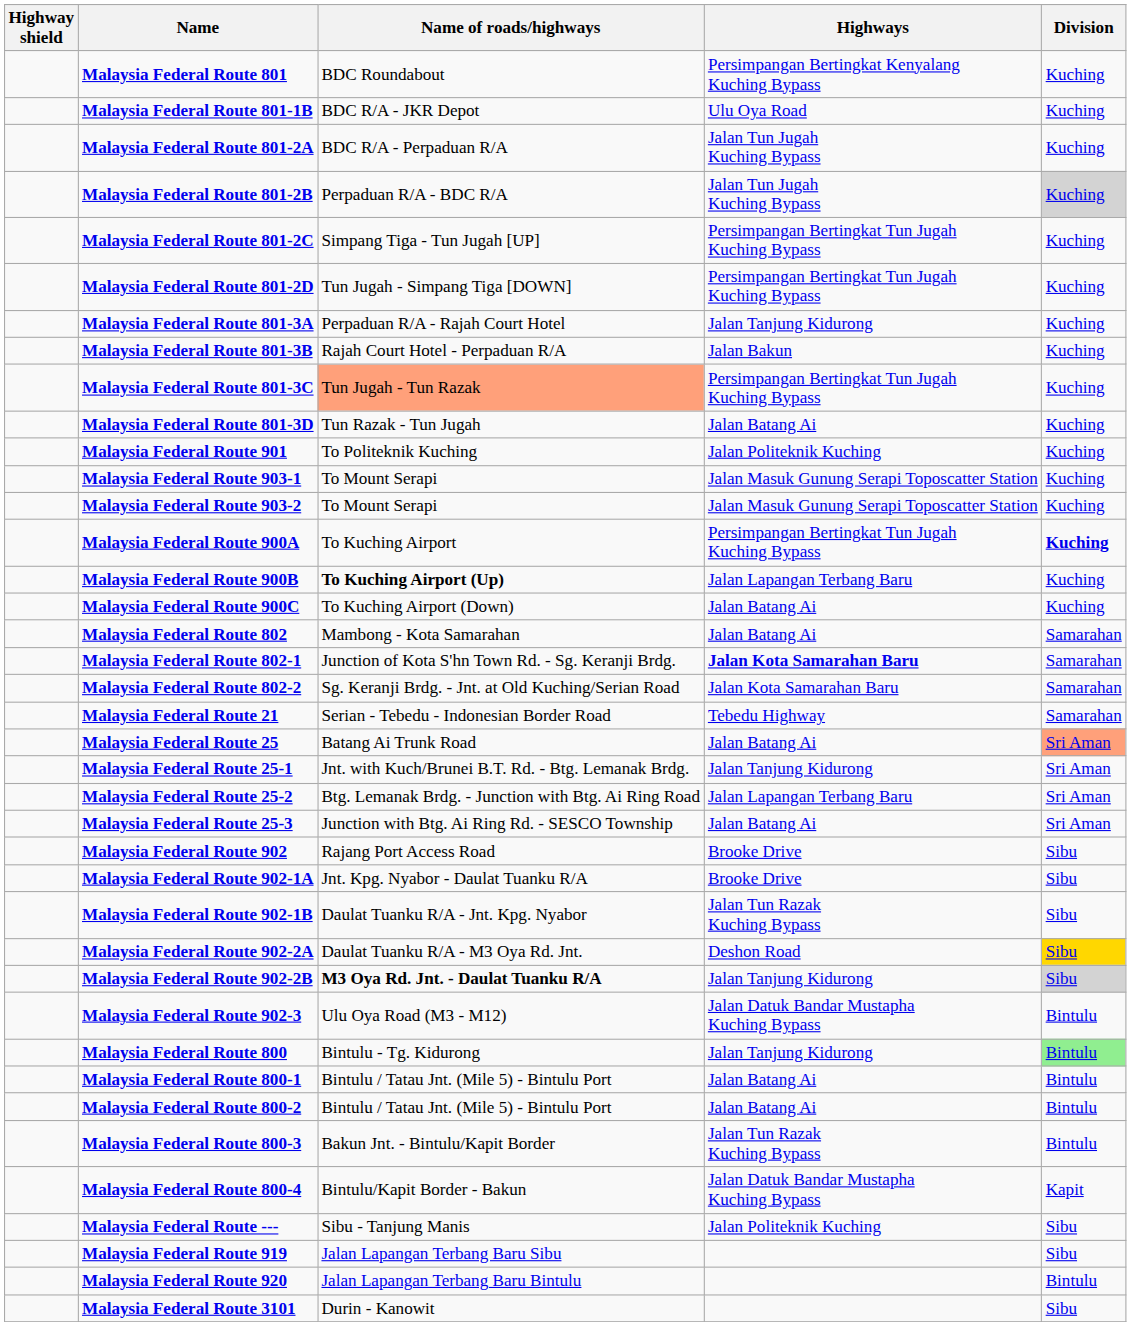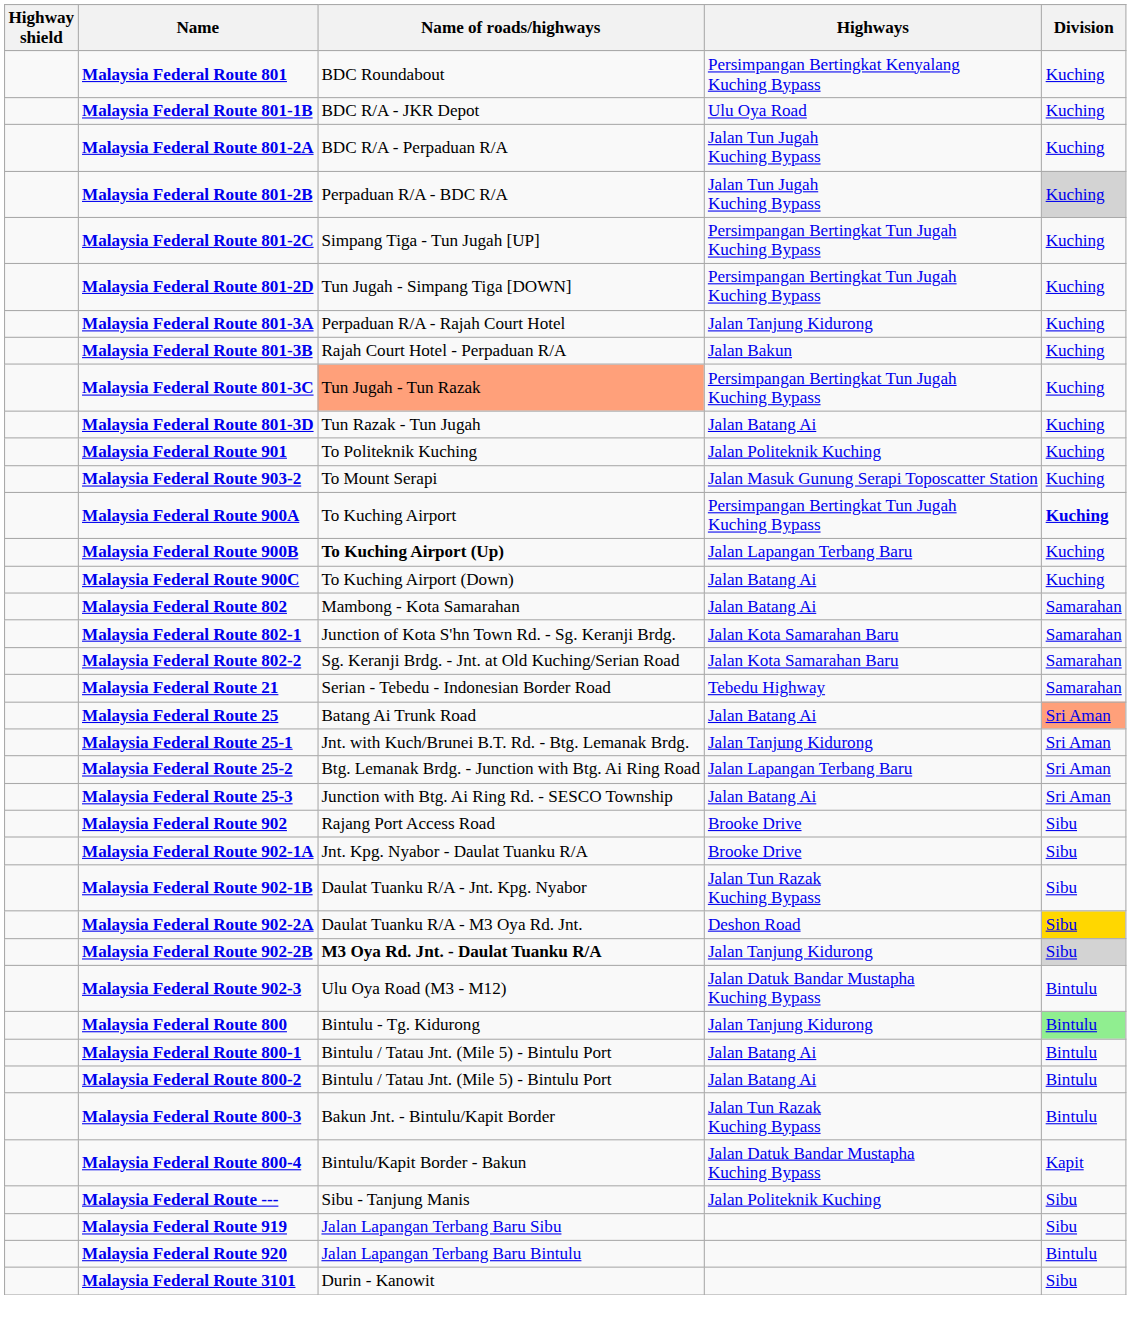 <table class="wikitable">
 <tr>
 <th>Highway <br>shield</th>
 <th>Name</th>
 <th>Name of roads/highways</th>
 <th>Highways</th>
 <th>Division</th>
 </tr>
 <tr>
 <td></td>
 <td><strong><a href='#'>Malaysia Federal Route 801</a></strong></td>
 <td>BDC Roundabout</td>
 <td><a href='#'>Persimpangan Bertingkat Kenyalang</a><br><a href='#'>Kuching Bypass</a></td>
 <td><a href='#'>Kuching</a></td>
 </tr>
 <tr>
 <td></td>
 <td><strong><a href='#'>Malaysia Federal Route 801-1B</a></strong></td>
 <td>BDC R/A - JKR Depot</td>
 <td><a href='#'>Ulu Oya Road</a></td>
 <td><a href='#'>Kuching</a></td>
 </tr>
 <tr>
 <td></td>
 <td><strong><a href='#'>Malaysia Federal Route 801-2A</a></strong></td>
 <td>BDC R/A - Perpaduan R/A</td>
 <td><a href='#'>Jalan Tun Jugah</a><br><a href='#'>Kuching Bypass</a></td>
 <td><a href='#'>Kuching</a></td>
 </tr>
 <tr>
 <td></td>
 <td><strong><a href='#'>Malaysia Federal Route 801-2B</a></strong></td>
 <td>Perpaduan R/A - BDC R/A</td>
 <td><a href='#'>Jalan Tun Jugah</a><br><a href='#'>Kuching Bypass</a></td>
 <td style="background: lightgrey;"><a href='#'>Kuching</a></td>
 </tr>
 <tr>
 <td></td>
 <td><strong><a href='#'>Malaysia Federal Route 801-2C</a></strong></td>
 <td>Simpang Tiga - Tun Jugah [UP]</td>
 <td><a href='#'>Persimpangan Bertingkat Tun Jugah</a><br><a href='#'>Kuching Bypass</a></td>
 <td><a href='#'>Kuching</a></td>
 </tr>
 <tr>
 <td></td>
 <td><strong><a href='#'>Malaysia Federal Route 801-2D</a></strong></td>
 <td>Tun Jugah - Simpang Tiga [DOWN]</td>
 <td><a href='#'>Persimpangan Bertingkat Tun Jugah</a><br><a href='#'>Kuching Bypass</a></td>
 <td><a href='#'>Kuching</a></td>
 </tr>
 <tr>
 <td></td>
 <td><strong><a href='#'>Malaysia Federal Route 801-3A</a></strong></td>
 <td>Perpaduan R/A - Rajah Court Hotel</td>
 <td><a href='#'>Jalan Tanjung Kidurong</a></td>
 <td><a href='#'>Kuching</a></td>
 </tr>
 <tr>
 <td></td>
 <td><strong><a href='#'>Malaysia Federal Route 801-3B</a></strong></td>
 <td>Rajah Court Hotel - Perpaduan R/A</td>
 <td><a href='#'>Jalan Bakun</a></td>
 <td><a href='#'>Kuching</a></td>
 </tr>
 <tr>
 <td></td>
 <td><strong><a href='#'>Malaysia Federal Route 801-3C</a></strong></td>
 <td style="background: lightsalmon;">Tun Jugah - Tun Razak</td>
 <td><a href='#'>Persimpangan Bertingkat Tun Jugah</a><br><a href='#'>Kuching Bypass</a></td>
 <td><a href='#'>Kuching</a></td>
 </tr>
 <tr>
 <td></td>
 <td><strong><a href='#'>Malaysia Federal Route 801-3D</a></strong></td>
 <td>Tun Razak - Tun Jugah</td>
 <td><a href='#'>Jalan Batang Ai</a></td>
 <td><a href='#'>Kuching</a></td>
 </tr>
 <tr>
 <td></td>
 <td><strong><a href='#'>Malaysia Federal Route 901</a></strong></td>
 <td>To Politeknik Kuching</td>
 <td><a href='#'>Jalan Politeknik Kuching</a></td>
 <td><a href='#'>Kuching</a></td>
 </tr>
 <tr>
 <td></td>
-<td><strong><a href='#'>Malaysia Federal Route 903-1</a></strong></td>
-<td>To Mount Serapi</td>
-<td><a href='#'>Jalan Masuk Gunung Serapi Toposcatter Station</a></td>
-<td><a href='#'>Kuching</a></td>
-</tr>
-<tr>
-<td></td>
 <td><strong><a href='#'>Malaysia Federal Route 903-2</a></strong></td>
 <td>To Mount Serapi</td>
 <td><a href='#'>Jalan Masuk Gunung Serapi Toposcatter Station</a></td>
 <td><a href='#'>Kuching</a></td>
 </tr>
 <tr>
 <td></td>
 <td><strong><a href='#'>Malaysia Federal Route 900A</a></strong></td>
 <td>To Kuching Airport</td>
 <td><a href='#'>Persimpangan Bertingkat Tun Jugah</a><br><a href='#'>Kuching Bypass</a></td>
 <td><strong><a href='#'>Kuching</a></strong></td>
 </tr>
 <tr>
 <td></td>
 <td><strong><a href='#'>Malaysia Federal Route 900B</a></strong></td>
 <td><strong>To Kuching Airport (Up)</strong></td>
 <td><a href='#'>Jalan Lapangan Terbang Baru</a></td>
 <td><a href='#'>Kuching</a></td>
 </tr>
 <tr>
 <td></td>
 <td><strong><a href='#'>Malaysia Federal Route 900C</a></strong></td>
 <td>To Kuching Airport (Down)</td>
 <td><a href='#'>Jalan Batang Ai</a></td>
 <td><a href='#'>Kuching</a></td>
 </tr>
 <tr>
 <td></td>
 <td><strong><a href='#'>Malaysia Federal Route 802</a></strong></td>
 <td>Mambong - Kota Samarahan</td>
 <td><a href='#'>Jalan Batang Ai</a></td>
 <td><a href='#'>Samarahan</a></td>
 </tr>
 <tr>
 <td></td>
 <td><strong><a href='#'>Malaysia Federal Route 802-1</a></strong></td>
 <td>Junction of Kota S'hn Town Rd. - Sg. Keranji Brdg.</td>
-<td><strong><a href='#'>Jalan Kota Samarahan Baru</a></strong></td>
+<td><a href='#'>Jalan Kota Samarahan Baru</a></td>
 <td><a href='#'>Samarahan</a></td>
 </tr>
 <tr>
 <td></td>
 <td><strong><a href='#'>Malaysia Federal Route 802-2</a></strong></td>
 <td>Sg. Keranji Brdg. - Jnt. at Old Kuching/Serian Road</td>
 <td><a href='#'>Jalan Kota Samarahan Baru</a></td>
 <td><a href='#'>Samarahan</a></td>
 </tr>
 <tr>
 <td></td>
 <td><strong><a href='#'>Malaysia Federal Route 21</a></strong></td>
 <td>Serian - Tebedu - Indonesian Border Road</td>
 <td><a href='#'>Tebedu Highway</a></td>
 <td><a href='#'>Samarahan</a></td>
 </tr>
 <tr>
 <td></td>
 <td><strong><a href='#'>Malaysia Federal Route 25</a></strong></td>
 <td>Batang Ai Trunk Road</td>
 <td><a href='#'>Jalan Batang Ai</a></td>
 <td style="background: lightsalmon;"><a href='#'>Sri Aman</a></td>
 </tr>
 <tr>
 <td></td>
 <td><strong><a href='#'>Malaysia Federal Route 25-1</a></strong></td>
 <td>Jnt. with Kuch/Brunei B.T. Rd. - Btg. Lemanak Brdg.</td>
 <td><a href='#'>Jalan Tanjung Kidurong</a></td>
 <td><a href='#'>Sri Aman</a></td>
 </tr>
 <tr>
 <td></td>
 <td><strong><a href='#'>Malaysia Federal Route 25-2</a></strong></td>
 <td>Btg. Lemanak Brdg. - Junction with Btg. Ai Ring Road</td>
 <td><a href='#'>Jalan Lapangan Terbang Baru</a></td>
 <td><a href='#'>Sri Aman</a></td>
 </tr>
 <tr>
 <td></td>
 <td><strong><a href='#'>Malaysia Federal Route 25-3</a></strong></td>
 <td>Junction with Btg. Ai Ring Rd. - SESCO Township</td>
 <td><a href='#'>Jalan Batang Ai</a></td>
 <td><a href='#'>Sri Aman</a></td>
 </tr>
 <tr>
 <td></td>
 <td><strong><a href='#'>Malaysia Federal Route 902</a></strong></td>
 <td>Rajang Port Access Road</td>
 <td><a href='#'>Brooke Drive</a></td>
 <td><a href='#'>Sibu</a></td>
 </tr>
 <tr>
 <td></td>
 <td><strong><a href='#'>Malaysia Federal Route 902-1A</a></strong></td>
 <td>Jnt. Kpg. Nyabor - Daulat Tuanku R/A</td>
 <td><a href='#'>Brooke Drive</a></td>
 <td><a href='#'>Sibu</a></td>
 </tr>
 <tr>
 <td></td>
 <td><strong><a href='#'>Malaysia Federal Route 902-1B</a></strong></td>
 <td>Daulat Tuanku R/A - Jnt. Kpg. Nyabor</td>
 <td><a href='#'>Jalan Tun Razak</a><br><a href='#'>Kuching Bypass</a></td>
 <td><a href='#'>Sibu</a></td>
 </tr>
 <tr>
 <td></td>
 <td><strong><a href='#'>Malaysia Federal Route 902-2A</a></strong></td>
 <td>Daulat Tuanku R/A - M3 Oya Rd. Jnt.</td>
 <td><a href='#'>Deshon Road</a></td>
 <td style="background: gold;"><a href='#'>Sibu</a></td>
 </tr>
 <tr>
 <td></td>
 <td><strong><a href='#'>Malaysia Federal Route 902-2B</a></strong></td>
 <td><strong>M3 Oya Rd. Jnt. - Daulat Tuanku R/A</strong></td>
 <td><a href='#'>Jalan Tanjung Kidurong</a></td>
 <td style="background: lightgrey;"><a href='#'>Sibu</a></td>
 </tr>
 <tr>
 <td></td>
 <td><strong><a href='#'>Malaysia Federal Route 902-3</a></strong></td>
 <td>Ulu Oya Road (M3 - M12)</td>
 <td><a href='#'>Jalan Datuk Bandar Mustapha</a><br><a href='#'>Kuching Bypass</a></td>
 <td><a href='#'>Bintulu</a></td>
 </tr>
 <tr>
 <td></td>
 <td><strong><a href='#'>Malaysia Federal Route 800</a></strong></td>
 <td>Bintulu - Tg. Kidurong</td>
 <td><a href='#'>Jalan Tanjung Kidurong</a></td>
 <td style="background: lightgreen;"><a href='#'>Bintulu</a></td>
 </tr>
 <tr>
 <td></td>
 <td><strong><a href='#'>Malaysia Federal Route 800-1</a></strong></td>
 <td>Bintulu / Tatau Jnt. (Mile 5) - Bintulu Port</td>
 <td><a href='#'>Jalan Batang Ai</a></td>
 <td><a href='#'>Bintulu</a></td>
 </tr>
 <tr>
 <td></td>
 <td><strong><a href='#'>Malaysia Federal Route 800-2</a></strong></td>
 <td>Bintulu / Tatau Jnt. (Mile 5) - Bintulu Port</td>
 <td><a href='#'>Jalan Batang Ai</a></td>
 <td><a href='#'>Bintulu</a></td>
 </tr>
 <tr>
 <td></td>
 <td><strong><a href='#'>Malaysia Federal Route 800-3</a></strong></td>
 <td>Bakun Jnt. - Bintulu/Kapit Border</td>
 <td><a href='#'>Jalan Tun Razak</a><br><a href='#'>Kuching Bypass</a></td>
 <td><a href='#'>Bintulu</a></td>
 </tr>
 <tr>
 <td></td>
 <td><strong><a href='#'>Malaysia Federal Route 800-4</a></strong></td>
 <td>Bintulu/Kapit Border - Bakun</td>
 <td><a href='#'>Jalan Datuk Bandar Mustapha</a><br><a href='#'>Kuching Bypass</a></td>
 <td><a href='#'>Kapit</a></td>
 </tr>
 <tr>
 <td></td>
 <td><strong><a href='#'>Malaysia Federal Route ---</a></strong></td>
 <td>Sibu - Tanjung Manis</td>
 <td><a href='#'>Jalan Politeknik Kuching</a></td>
 <td><a href='#'>Sibu</a></td>
 </tr>
 <tr>
 <td></td>
 <td><strong><a href='#'>Malaysia Federal Route 919</a></strong></td>
 <td><a href='#'>Jalan Lapangan Terbang Baru Sibu</a></td>
 <td></td>
 <td><a href='#'>Sibu</a></td>
 </tr>
 <tr>
 <td></td>
 <td><strong><a href='#'>Malaysia Federal Route 920</a></strong></td>
 <td><a href='#'>Jalan Lapangan Terbang Baru Bintulu</a></td>
 <td></td>
 <td><a href='#'>Bintulu</a></td>
 </tr>
 <tr>
 <td></td>
 <td><strong><a href='#'>Malaysia Federal Route 3101</a></strong></td>
 <td>Durin - Kanowit</td>
 <td></td>
 <td><a href='#'>Sibu</a></td>
 </tr>
 </table>
